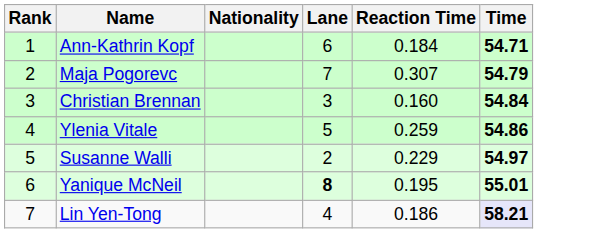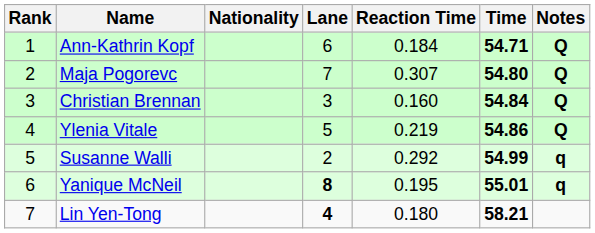 <table class="wikitable sortable" style="text-align:center">
 <tr>
 <th>Rank</th>
 <th>Name</th>
 <th>Nationality</th>
 <th>Lane</th>
 <th>Reaction Time</th>
 <th>Time</th>
+<th>Notes</th>
 </tr>
 <tr bgcolor=ccffcc>
 <td>1</td>
 <td align=left><a href='#'>Ann-Kathrin Kopf</a></td>
 <td align=left></td>
 <td>6</td>
 <td>0.184</td>
 <td><strong>54.71</strong></td>
+<td><strong>Q</strong></td>
 </tr>
 <tr bgcolor=ccffcc>
 <td>2</td>
 <td align=left><a href='#'>Maja Pogorevc</a></td>
 <td align=left></td>
 <td>7</td>
 <td>0.307</td>
-<td><strong>54.79</strong></td>
+<td><strong>54.80</strong></td>
+<td><strong>Q</strong></td>
 </tr>
 <tr bgcolor=ccffcc>
 <td>3</td>
 <td align=left><a href='#'>Christian Brennan</a></td>
 <td align=left></td>
 <td>3</td>
 <td>0.160</td>
 <td><strong>54.84</strong></td>
+<td><strong>Q</strong></td>
 </tr>
 <tr bgcolor=ccffcc>
 <td>4</td>
 <td align=left><a href='#'>Ylenia Vitale</a></td>
 <td align=left></td>
 <td>5</td>
-<td>0.259</td>
+<td>0.219</td>
 <td><strong>54.86</strong></td>
+<td><strong>Q</strong></td>
 </tr>
 <tr bgcolor=ddffdd>
 <td>5</td>
 <td align=left><a href='#'>Susanne Walli</a></td>
 <td align=left></td>
 <td>2</td>
-<td>0.229</td>
-<td><strong>54.97</strong></td>
+<td>0.292</td>
+<td><strong>54.99</strong></td>
+<td><strong>q</strong></td>
 </tr>
 <tr bgcolor=ddffdd>
 <td>6</td>
 <td align=left><a href='#'>Yanique McNeil</a></td>
 <td align=left></td>
 <td><strong>8</strong></td>
 <td>0.195</td>
 <td><strong>55.01</strong></td>
+<td><strong>q</strong></td>
 </tr>
 <tr>
 <td>7</td>
 <td align=left><a href='#'>Lin Yen-Tong</a></td>
 <td align=left></td>
-<td>4</td>
-<td>0.186</td>
-<td style="background: lavender;"><strong>58.21</strong></td>
+<td><strong>4</strong></td>
+<td>0.180</td>
+<td><strong>58.21</strong></td>
+<td></td>
 </tr>
 </table>
